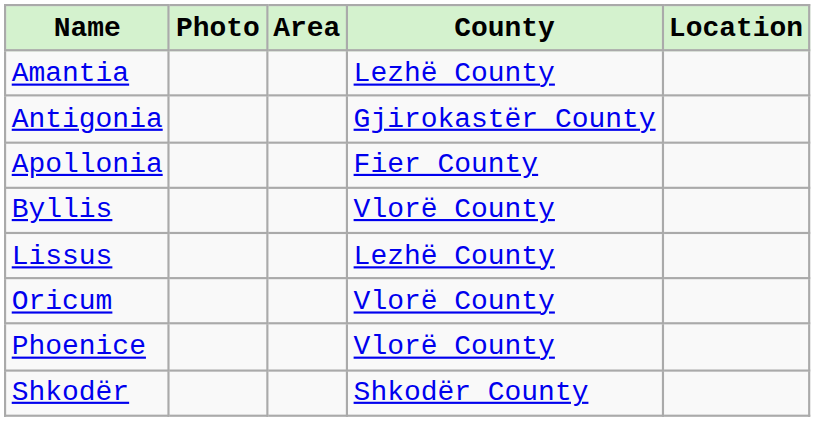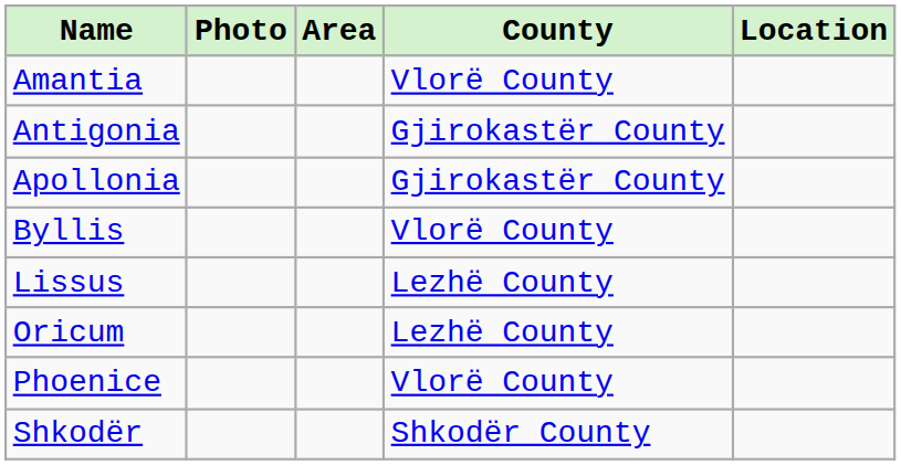 <table class="wikitable sortable">
 <tr>
 <th style=background:#D4F2CE;><strong>Name</strong></th>
 <th style=background:#D4F2CE;><strong>Photo</strong></th>
 <th style=background:#D4F2CE;><strong>Area</strong></th>
 <th style=background:#D4F2CE;><strong>County</strong></th>
 <th style=background:#D4F2CE;><strong>Location</strong></th>
 </tr>
 <tr>
 <td><a href='#'>Amantia</a></td>
 <td></td>
 <td></td>
-<td><a href='#'>Lezhë County</a></td>
+<td><a href='#'>Vlorë County</a></td>
 <td></td>
 </tr>
 <tr>
 <td><a href='#'>Antigonia</a></td>
 <td></td>
 <td></td>
 <td><a href='#'>Gjirokastër County</a></td>
 <td></td>
 </tr>
 <tr>
 <td><a href='#'>Apollonia</a></td>
 <td></td>
 <td></td>
-<td><a href='#'>Fier County</a></td>
+<td><a href='#'>Gjirokastër County</a></td>
 <td></td>
 </tr>
 <tr>
 <td><a href='#'>Byllis</a></td>
 <td></td>
 <td></td>
 <td><a href='#'>Vlorë County</a></td>
 <td></td>
 </tr>
 <tr>
 <td><a href='#'>Lissus</a></td>
 <td></td>
 <td></td>
 <td><a href='#'>Lezhë County</a></td>
 <td></td>
 </tr>
 <tr>
 <td><a href='#'>Oricum</a></td>
 <td></td>
 <td></td>
-<td><a href='#'>Vlorë County</a></td>
+<td><a href='#'>Lezhë County</a></td>
 <td></td>
 </tr>
 <tr>
 <td><a href='#'>Phoenice</a></td>
 <td></td>
 <td></td>
 <td><a href='#'>Vlorë County</a></td>
 <td></td>
 </tr>
 <tr>
 <td><a href='#'>Shkodër</a></td>
 <td></td>
 <td></td>
 <td><a href='#'>Shkodër County</a></td>
 <td></td>
 </tr>
 </table>
